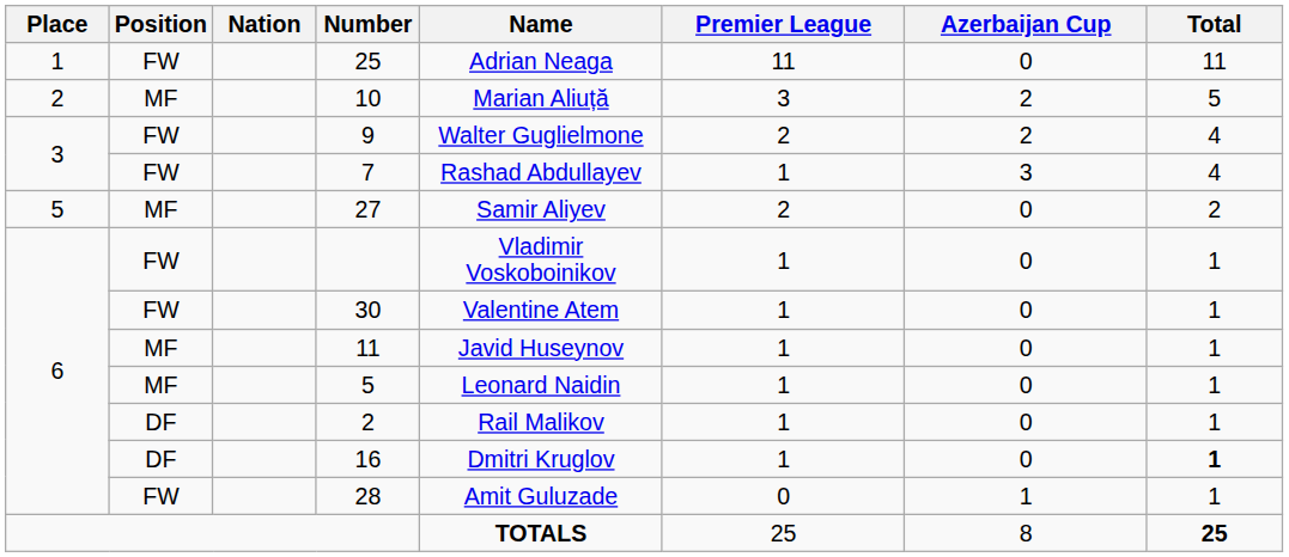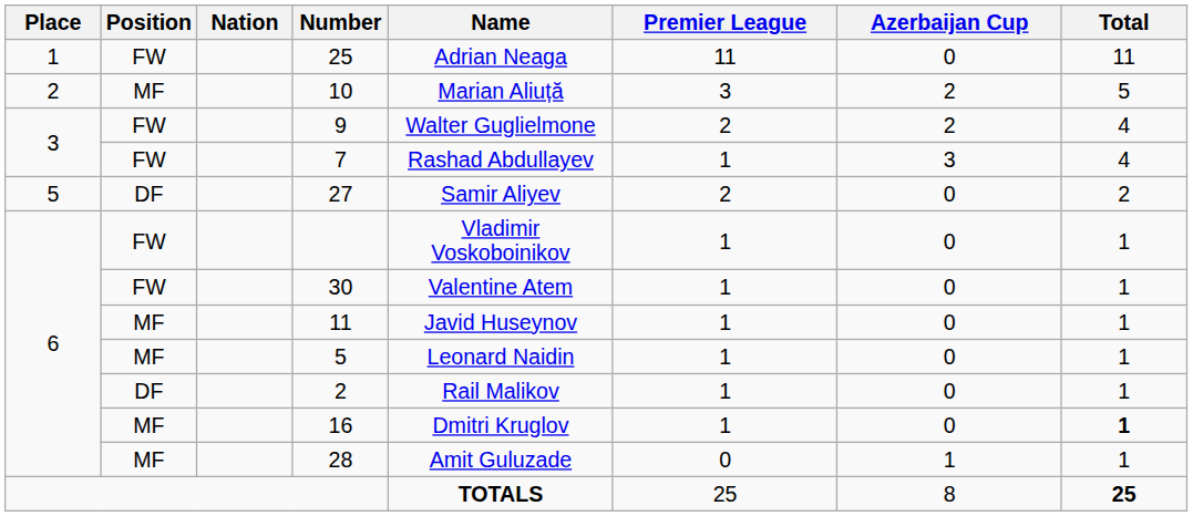 <table class="wikitable" style="font-size: 95%; text-align: center;">
 <tr>
 <th width=60>Place</th>
 <th width=60>Position</th>
 <th width=60>Nation</th>
 <th width=60>Number</th>
 <th width=150>Name</th>
 <th width=150><a href='#'>Premier League</a></th>
 <th width=150><a href='#'>Azerbaijan Cup</a></th>
 <th width=80>Total</th>
 </tr>
 <tr>
 <td>1</td>
 <td>FW</td>
 <td></td>
 <td>25</td>
 <td><a href='#'>Adrian Neaga</a></td>
 <td>11</td>
 <td>0</td>
 <td>11</td>
 </tr>
 <tr>
 <td>2</td>
 <td>MF</td>
 <td></td>
 <td>10</td>
 <td><a href='#'>Marian Aliuță</a></td>
 <td>3</td>
 <td>2</td>
 <td>5</td>
 </tr>
 <tr>
 <td rowspan="2">3</td>
 <td>FW</td>
 <td></td>
 <td>9</td>
 <td><a href='#'>Walter Guglielmone</a></td>
 <td>2</td>
 <td>2</td>
 <td>4</td>
 </tr>
 <tr>
 <td>FW</td>
 <td></td>
 <td>7</td>
 <td><a href='#'>Rashad Abdullayev</a></td>
 <td>1</td>
 <td>3</td>
 <td>4</td>
 </tr>
 <tr>
 <td>5</td>
-<td>MF</td>
+<td>DF</td>
 <td></td>
 <td>27</td>
 <td><a href='#'>Samir Aliyev</a></td>
 <td>2</td>
 <td>0</td>
 <td>2</td>
 </tr>
 <tr>
 <td rowspan="7">6</td>
 <td>FW</td>
 <td></td>
 <td></td>
 <td><a href='#'>Vladimir Voskoboinikov</a></td>
 <td>1</td>
 <td>0</td>
 <td>1</td>
 </tr>
 <tr>
 <td>FW</td>
 <td></td>
 <td>30</td>
 <td><a href='#'>Valentine Atem</a></td>
 <td>1</td>
 <td>0</td>
 <td>1</td>
 </tr>
 <tr>
 <td>MF</td>
 <td></td>
 <td>11</td>
 <td><a href='#'>Javid Huseynov</a></td>
 <td>1</td>
 <td>0</td>
 <td>1</td>
 </tr>
 <tr>
 <td>MF</td>
 <td></td>
 <td>5</td>
 <td><a href='#'>Leonard Naidin</a></td>
 <td>1</td>
 <td>0</td>
 <td>1</td>
 </tr>
 <tr>
 <td>DF</td>
 <td></td>
 <td>2</td>
 <td><a href='#'>Rail Malikov</a></td>
 <td>1</td>
 <td>0</td>
 <td>1</td>
 </tr>
 <tr>
-<td>DF</td>
+<td>MF</td>
 <td></td>
 <td>16</td>
 <td><a href='#'>Dmitri Kruglov</a></td>
 <td>1</td>
 <td>0</td>
 <td><strong>1</strong></td>
 </tr>
 <tr>
-<td>FW</td>
+<td>MF</td>
 <td></td>
 <td>28</td>
 <td><a href='#'>Amit Guluzade</a></td>
 <td>0</td>
 <td>1</td>
 <td>1</td>
 </tr>
 <tr>
 <td colspan="4"></td>
 <td><strong>TOTALS</strong></td>
 <td>25</td>
 <td>8</td>
 <td><strong>25</strong></td>
 </tr>
 </table>
